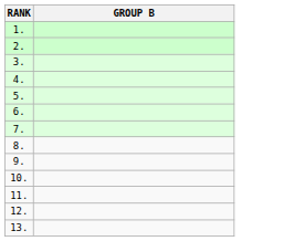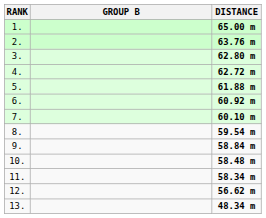 <table class="wikitable" style="border-collapse: collapse; font-size: 90%;">
 <tr>
 <th>RANK</th>
 <th style="width: 20em">GROUP B</th>
+<th style="width: 5em">DISTANCE</th>
 </tr>
 <tr style="background:#ccffcc;">
 <td align="center">1.</td>
 <td></td>
+<td align="center"><strong>65.00 m</strong></td>
 </tr>
 <tr style="background:#ccffcc;">
 <td align="center">2.</td>
 <td></td>
+<td align="center"><strong>63.76 m</strong></td>
 </tr>
 <tr style="background:#ddffdd;">
 <td align="center">3.</td>
 <td></td>
+<td align="center"><strong>62.80 m</strong></td>
 </tr>
 <tr style="background:#ddffdd;">
 <td align="center">4.</td>
 <td></td>
+<td align="center"><strong>62.72 m</strong></td>
 </tr>
 <tr style="background:#ddffdd;">
 <td align="center">5.</td>
 <td></td>
+<td align="center"><strong>61.88 m</strong></td>
 </tr>
 <tr style="background:#ddffdd;">
 <td align="center">6.</td>
 <td></td>
+<td align="center"><strong>60.92 m</strong></td>
 </tr>
 <tr style="background:#ddffdd;">
 <td align="center">7.</td>
 <td></td>
+<td align="center"><strong>60.10 m</strong></td>
 </tr>
 <tr>
 <td align="center">8.</td>
 <td></td>
+<td align="center"><strong>59.54 m</strong></td>
 </tr>
 <tr>
 <td align="center">9.</td>
 <td></td>
+<td align="center"><strong>58.84 m</strong></td>
 </tr>
 <tr>
 <td align="center">10.</td>
 <td></td>
+<td align="center"><strong>58.48 m</strong></td>
 </tr>
 <tr>
 <td align="center">11.</td>
 <td></td>
+<td align="center"><strong>58.34 m</strong></td>
 </tr>
 <tr>
 <td align="center">12.</td>
 <td></td>
+<td align="center"><strong>56.62 m</strong></td>
 </tr>
 <tr>
 <td align="center">13.</td>
 <td></td>
+<td align="center"><strong>48.34 m</strong></td>
 </tr>
 </table>
